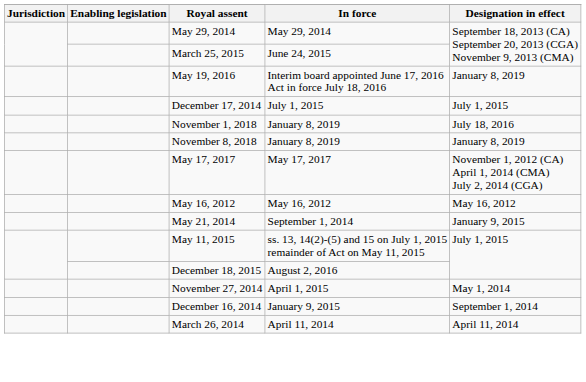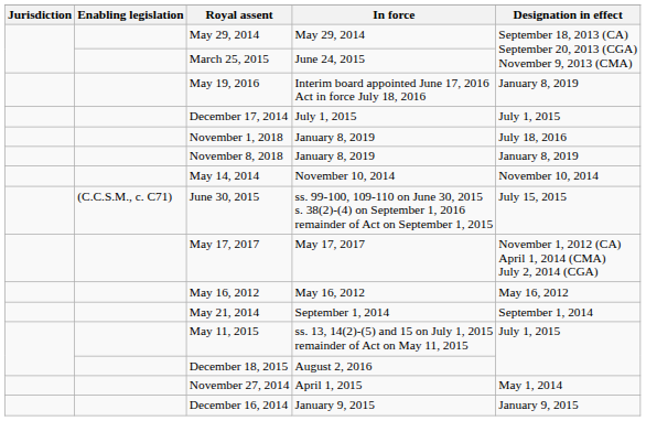 <table class = "wikitable">
 <tr>
 </tr>
 <tr>
 <th>Jurisdiction</th>
 <th>Enabling legislation</th>
 <th>Royal assent</th>
 <th>In force</th>
 <th>Designation in effect</th>
 </tr>
 <tr valign = "top">
 <td rowspan="2"></td>
 <td></td>
 <td>May 29, 2014</td>
 <td>May 29, 2014</td>
 <td rowspan="2">September 18, 2013 (CA)<br>  September 20, 2013 (CGA)<br>  November 9, 2013 (CMA)</td>
 </tr>
 <tr valign = "top">
 <td></td>
 <td>March 25, 2015</td>
 <td>June 24, 2015</td>
 </tr>
 <tr valign = "top">
 <td></td>
 <td></td>
 <td>May 19, 2016</td>
 <td>Interim board appointed June 17, 2016<br>Act in force July 18, 2016</td>
 <td>January 8, 2019</td>
 </tr>
 <tr valign = "top">
 <td></td>
 <td></td>
 <td>December 17, 2014</td>
 <td>July 1, 2015</td>
 <td>July 1, 2015</td>
 </tr>
 <tr valign = "top">
 <td></td>
 <td></td>
 <td>November 1, 2018</td>
 <td>January 8, 2019</td>
 <td>July 18, 2016</td>
 </tr>
 <tr valign = "top">
 <td></td>
 <td></td>
 <td>November 8, 2018</td>
 <td>January 8, 2019</td>
 <td>January 8, 2019</td>
 </tr>
 <tr valign = "top">
 <td></td>
 <td></td>
+<td>May 14, 2014</td>
+<td>November 10, 2014</td>
+<td>November 10, 2014</td>
+</tr>
+<tr valign = "top">
+<td></td>
+<td>(C.C.S.M., c. C71)</td>
+<td>June 30, 2015</td>
+<td>ss. 99-100, 109-110 on June 30, 2015<br>s. 38(2)-(4) on September 1, 2016<br>remainder of Act on September 1, 2015</td>
+<td>July 15, 2015</td>
+</tr>
+<tr valign = "top">
+<td></td>
+<td></td>
 <td>May 17, 2017</td>
 <td>May 17, 2017</td>
 <td>November 1, 2012 (CA)<br>April 1, 2014 (CMA)<br>July 2, 2014 (CGA)</td>
 </tr>
 <tr valign = "top">
 <td></td>
 <td></td>
 <td>May 16, 2012</td>
 <td>May 16, 2012</td>
 <td>May 16, 2012</td>
 </tr>
 <tr valign = "top">
 <td></td>
 <td></td>
 <td>May 21, 2014</td>
 <td>September 1, 2014</td>
-<td>January 9, 2015</td>
+<td>September 1, 2014</td>
 </tr>
 <tr valign = "top">
 <td rowspan="2"></td>
 <td></td>
 <td>May 11, 2015</td>
 <td>ss. 13, 14(2)-(5) and 15 on July 1, 2015<br>remainder of Act on May 11, 2015</td>
 <td rowspan="2">July 1, 2015</td>
 </tr>
 <tr valign = "top">
 <td></td>
 <td>December 18, 2015</td>
 <td>August 2, 2016</td>
 </tr>
 <tr valign = "top">
 <td></td>
 <td></td>
 <td>November 27, 2014</td>
 <td>April 1, 2015</td>
 <td>May 1, 2014</td>
 </tr>
 <tr valign = "top">
 <td></td>
 <td></td>
 <td>December 16, 2014</td>
 <td>January 9, 2015</td>
-<td>September 1, 2014</td>
-</tr>
-<tr valign = "top">
-<td></td>
-<td></td>
-<td>March 26, 2014</td>
-<td>April 11, 2014</td>
-<td>April 11, 2014</td>
+<td>January 9, 2015</td>
 </tr>
 </table>
